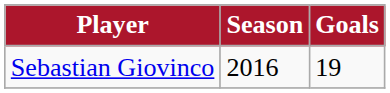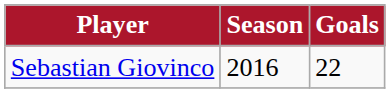 <table class="wikitable">
 <tr>
 <th style="background:#AC162C; color:white;" scope="col">Player</th>
 <th style="background:#AC162C; color:white;" scope="col">Season</th>
 <th style="background:#AC162C; color:white;" scope="col">Goals</th>
 </tr>
 <tr>
 <td> <a href='#'>Sebastian Giovinco</a></td>
 <td>2016</td>
-<td>19</td>
+<td>22</td>
 </tr>
 </table>
